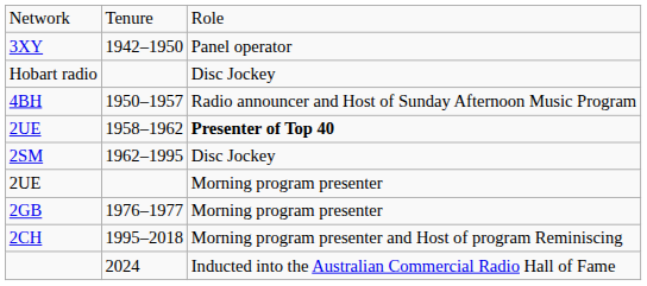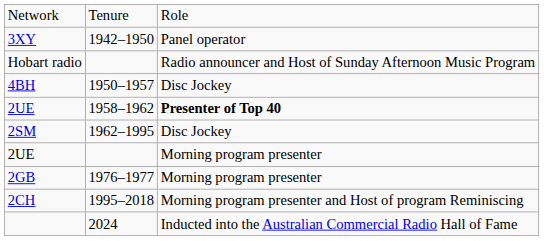 <table class="wikitable">
 <tr>
 <td>Network</td>
 <td>Tenure</td>
 <td>Role</td>
 </tr>
 <tr>
 <td><a href='#'>3XY</a></td>
 <td>1942–1950</td>
 <td>Panel operator</td>
 </tr>
 <tr>
 <td>Hobart radio</td>
 <td></td>
-<td>Disc Jockey</td>
+<td>Radio announcer and Host of Sunday Afternoon Music Program</td>
 </tr>
 <tr>
 <td><a href='#'>4BH</a></td>
 <td>1950–1957</td>
-<td>Radio announcer and Host of Sunday Afternoon Music Program</td>
+<td>Disc Jockey</td>
 </tr>
 <tr>
 <td><a href='#'>2UE</a></td>
 <td>1958–1962</td>
 <td><strong>Presenter of Top 40</strong></td>
 </tr>
 <tr>
 <td><a href='#'>2SM</a></td>
 <td>1962–1995</td>
 <td>Disc Jockey</td>
 </tr>
 <tr>
 <td>2UE</td>
 <td></td>
 <td>Morning program presenter</td>
 </tr>
 <tr>
 <td><a href='#'>2GB</a></td>
 <td>1976–1977</td>
 <td>Morning program presenter</td>
 </tr>
 <tr>
 <td><a href='#'>2CH</a></td>
 <td>1995–2018</td>
 <td>Morning program presenter and Host of program Reminiscing</td>
 </tr>
 <tr>
 <td></td>
 <td>2024</td>
 <td>Inducted into the <a href='#'>Australian Commercial Radio</a>  Hall of Fame</td>
 </tr>
 </table>
